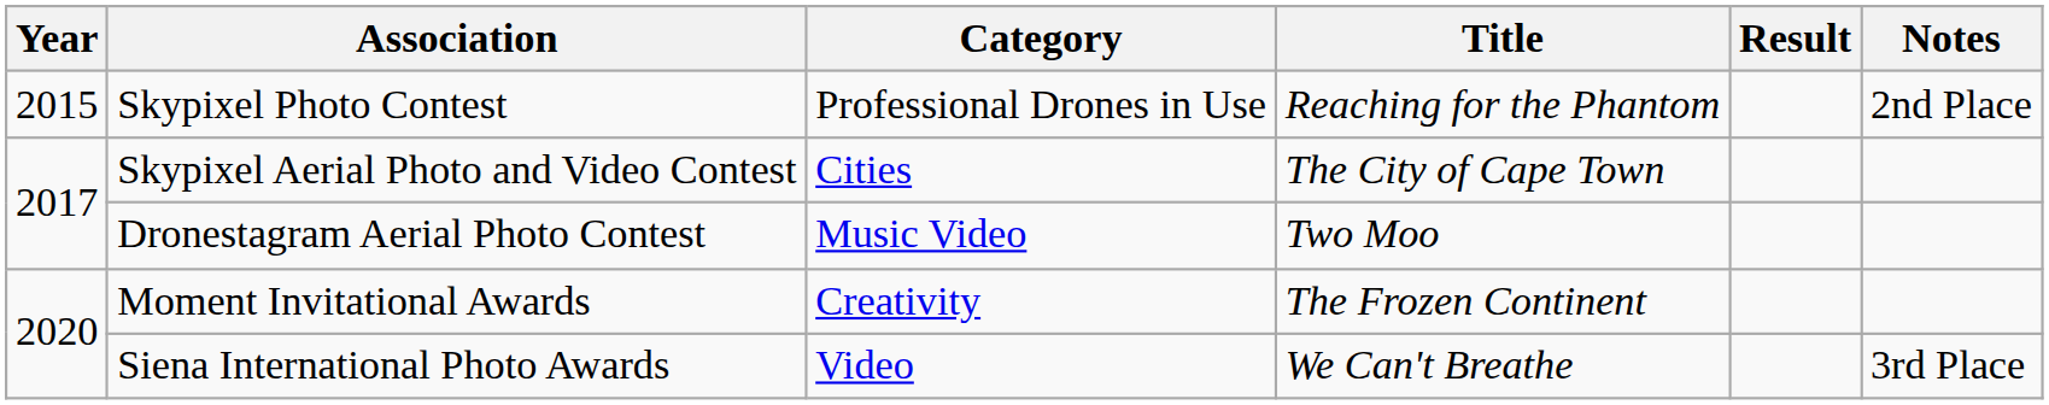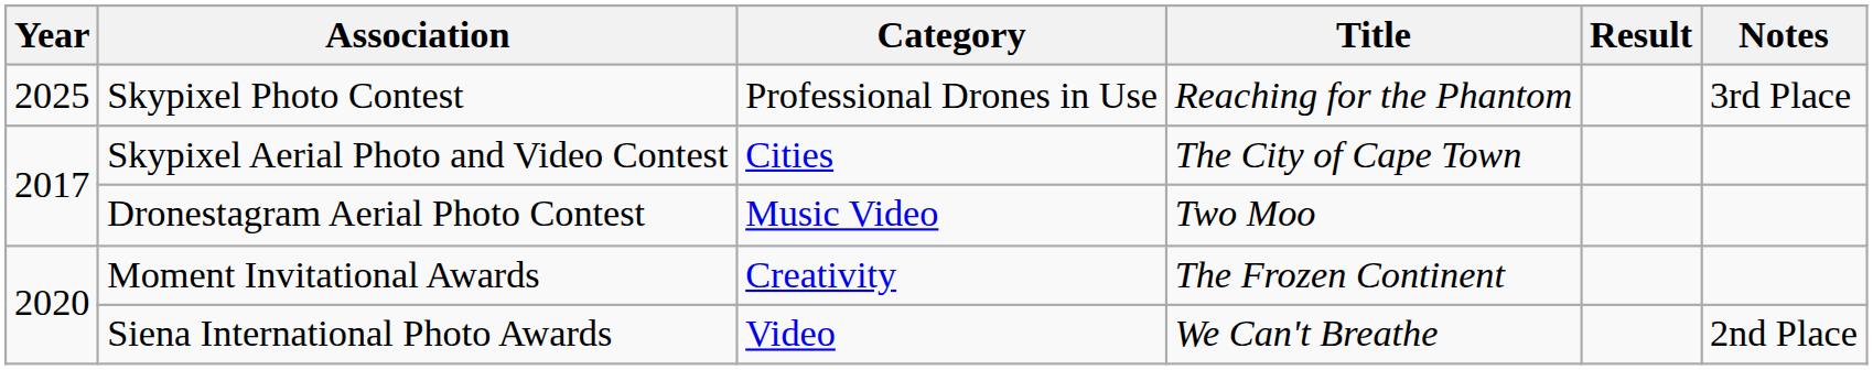 <table class="wikitable sortable plainrowheaders">
 <tr>
 <th>Year</th>
 <th>Association</th>
 <th>Category</th>
 <th>Title</th>
 <th>Result</th>
 <th>Notes</th>
 </tr>
 <tr>
-<td>2015</td>
+<td>2025</td>
 <td>Skypixel Photo Contest</td>
 <td>Professional Drones in Use</td>
 <td><em>Reaching for the Phantom</em></td>
 <td></td>
-<td>2nd Place</td>
+<td>3rd Place</td>
 </tr>
 <tr>
 <td rowspan="2">2017</td>
 <td>Skypixel Aerial Photo and Video Contest</td>
 <td><a href='#'>Cities</a></td>
 <td><em>The City of Cape Town</em></td>
 <td></td>
 <td></td>
 </tr>
 <tr>
 <td>Dronestagram Aerial Photo Contest</td>
 <td><a href='#'>Music Video</a></td>
 <td><em>Two Moo</em></td>
 <td></td>
 <td></td>
 </tr>
 <tr>
 <td rowspan="2">2020</td>
 <td>Moment Invitational Awards </td>
 <td><a href='#'>Creativity</a></td>
 <td><em>The Frozen Continent</em></td>
 <td></td>
 <td></td>
 </tr>
 <tr>
 <td>Siena International Photo Awards</td>
 <td><a href='#'>Video</a></td>
 <td><em>We Can't Breathe</em></td>
 <td></td>
-<td>3rd Place</td>
+<td>2nd Place</td>
 </tr>
 </table>
